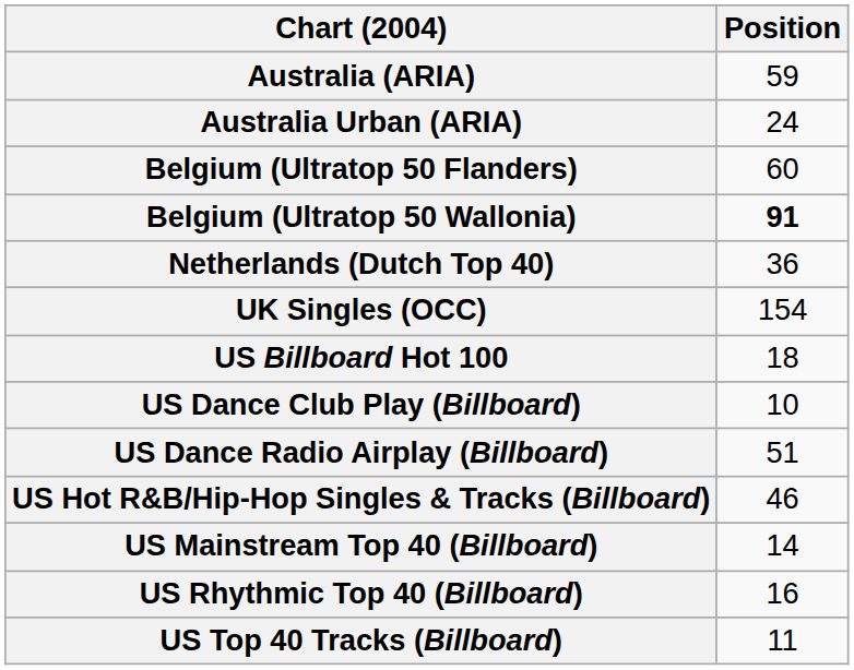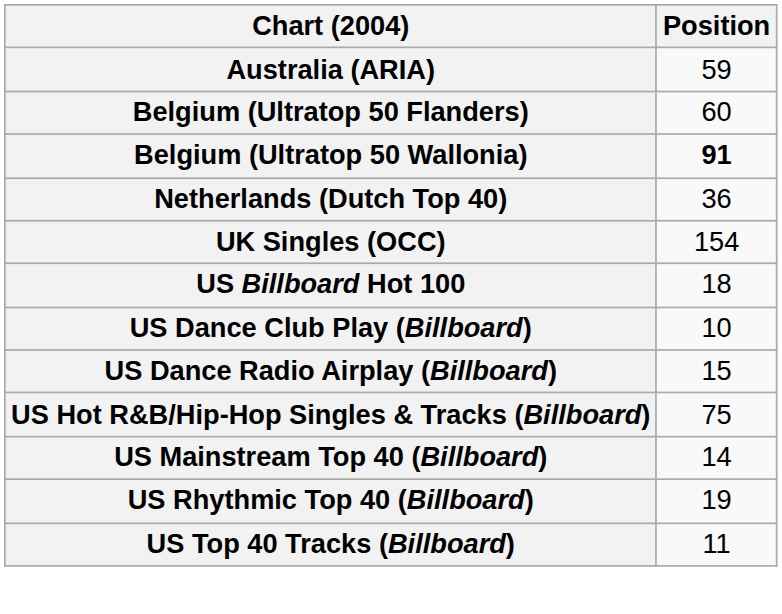 <table class="wikitable sortable plainrowheaders" style="text-align:center;">
 <tr>
 <th scope="col">Chart (2004)</th>
 <th scope="col">Position</th>
 </tr>
 <tr>
 <th scope="row">Australia (ARIA)</th>
 <td>59</td>
-</tr>
-<tr>
-<th scope="row">Australia Urban (ARIA)</th>
-<td>24</td>
 </tr>
 <tr>
 <th scope="row">Belgium (Ultratop 50 Flanders)</th>
 <td>60</td>
 </tr>
 <tr>
 <th scope="row">Belgium (Ultratop 50 Wallonia)</th>
 <td><strong>91</strong></td>
 </tr>
 <tr>
 <th scope="row">Netherlands (Dutch Top 40)</th>
 <td>36</td>
 </tr>
 <tr>
 <th scope="row">UK Singles (OCC)</th>
 <td>154</td>
 </tr>
 <tr>
 <th scope="row">US <em>Billboard</em> Hot 100</th>
 <td>18</td>
 </tr>
 <tr>
 <th scope="row">US Dance Club Play (<em>Billboard</em>)</th>
 <td>10</td>
 </tr>
 <tr>
 <th scope="row">US Dance Radio Airplay (<em>Billboard</em>)</th>
-<td>51</td>
+<td>15</td>
 </tr>
 <tr>
 <th scope="row">US Hot R&B/Hip-Hop Singles & Tracks (<em>Billboard</em>)</th>
-<td>46</td>
+<td>75</td>
 </tr>
 <tr>
 <th scope="row">US Mainstream Top 40 (<em>Billboard</em>)</th>
 <td>14</td>
 </tr>
 <tr>
 <th scope="row">US Rhythmic Top 40 (<em>Billboard</em>)</th>
-<td>16</td>
+<td>19</td>
 </tr>
 <tr>
 <th scope="row">US Top 40 Tracks (<em>Billboard</em>)</th>
 <td>11</td>
 </tr>
 </table>
